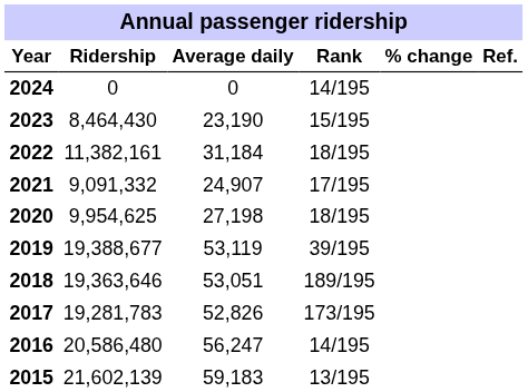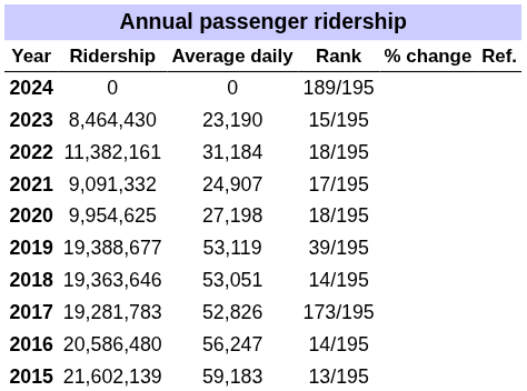 <table class="toccolours" cellpadding="4" cellspacing="0" style="text-align:right;">
 <tr>
 <th colspan="6"  style="background-color:#ccf; background-color:#ccf; font-size:110%; text-align:center;">Annual passenger ridership</th>
 </tr>
 <tr style="font-size:95%; text-align:center">
 <th style="border-bottom:1px solid black">Year</th>
 <th style="border-bottom:1px solid black">Ridership</th>
 <th style="border-bottom:1px solid black">Average daily</th>
 <th style="border-bottom:1px solid black">Rank</th>
 <th style="border-bottom:1px solid black">% change</th>
 <th style="border-bottom:1px solid black">Ref.</th>
 </tr>
 <tr style="text-align:center;">
 <td><strong>2024</strong></td>
 <td>0</td>
 <td>0</td>
-<td>14/195</td>
+<td>189/195</td>
 <td></td>
 <td></td>
 </tr>
 <tr style="text-align:center;">
 <td><strong>2023</strong></td>
 <td>8,464,430</td>
 <td>23,190</td>
 <td>15/195</td>
 <td></td>
 <td></td>
 </tr>
 <tr style="text-align:center;">
 <td><strong>2022</strong></td>
 <td>11,382,161</td>
 <td>31,184</td>
 <td>18/195</td>
 <td></td>
 <td></td>
 </tr>
 <tr style="text-align:center;">
 <td><strong>2021</strong></td>
 <td>9,091,332</td>
 <td>24,907</td>
 <td>17/195</td>
 <td></td>
 <td></td>
 </tr>
 <tr style="text-align:center;">
 <td><strong>2020</strong></td>
 <td>9,954,625</td>
 <td>27,198</td>
 <td>18/195</td>
 <td></td>
 <td></td>
 </tr>
 <tr style="text-align:center;">
 <td><strong>2019</strong></td>
 <td>19,388,677</td>
 <td>53,119</td>
 <td>39/195</td>
 <td></td>
 <td></td>
 </tr>
 <tr style="text-align:center;">
 <td><strong>2018</strong></td>
 <td>19,363,646</td>
 <td>53,051</td>
-<td>189/195</td>
+<td>14/195</td>
 <td></td>
 <td></td>
 </tr>
 <tr style="text-align:center;">
 <td><strong>2017</strong></td>
 <td>19,281,783</td>
 <td>52,826</td>
 <td>173/195</td>
 <td></td>
 <td></td>
 </tr>
 <tr style="text-align:center;">
 <td><strong>2016</strong></td>
 <td>20,586,480</td>
 <td>56,247</td>
 <td>14/195</td>
 <td></td>
 <td></td>
 </tr>
 <tr style="text-align:center;">
 <td><strong>2015</strong></td>
 <td>21,602,139</td>
 <td>59,183</td>
 <td>13/195</td>
 <td></td>
 <td></td>
 </tr>
 </table>
